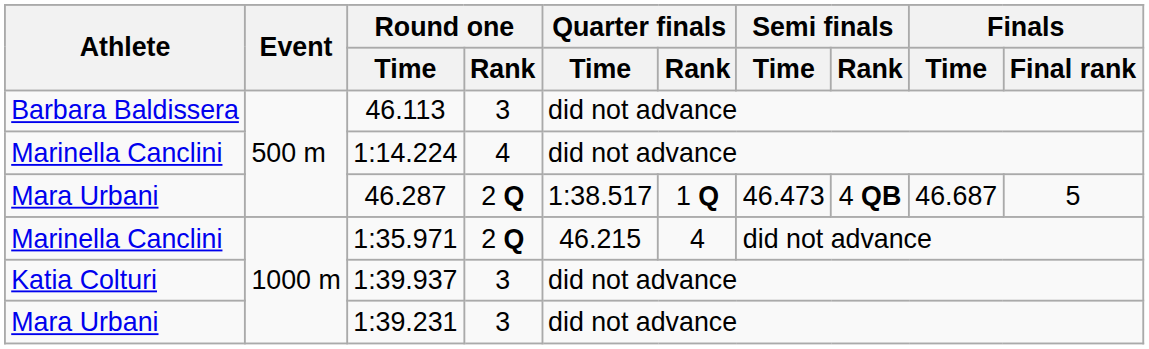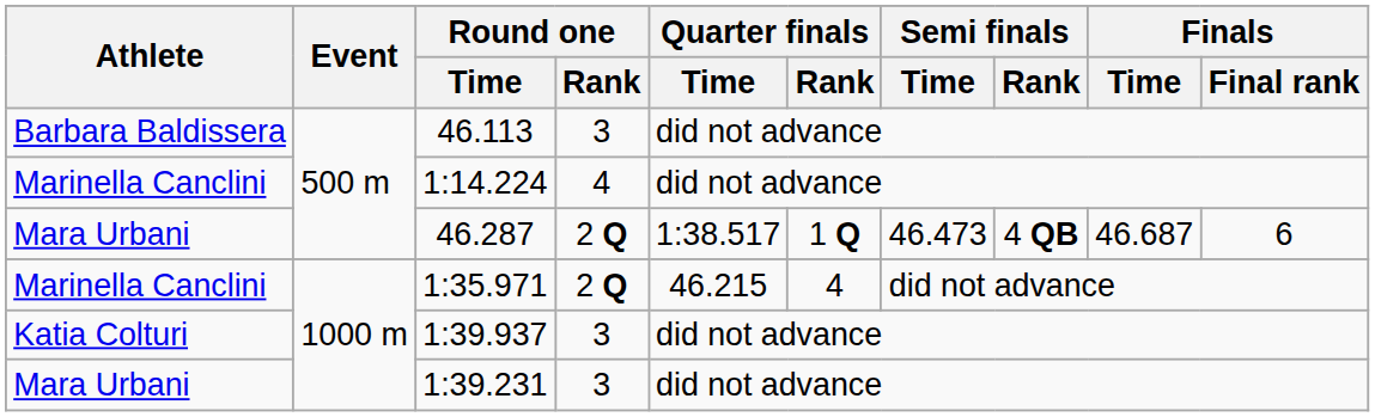 <table class="wikitable" style="font-size:90%">
 <tr>
 <th rowspan="2">Athlete</th>
 <th rowspan="2">Event</th>
 <th colspan="2">Round one</th>
 <th colspan="2">Quarter finals</th>
 <th colspan="2">Semi finals</th>
 <th colspan="2">Finals</th>
 </tr>
 <tr>
 <th>Time</th>
 <th>Rank</th>
 <th>Time</th>
 <th>Rank</th>
 <th>Time</th>
 <th>Rank</th>
 <th>Time</th>
 <th>Final rank</th>
 </tr>
 <tr>
 <td><a href='#'>Barbara Baldissera</a></td>
 <td rowspan="3">500 m</td>
 <td align="center">46.113</td>
 <td align="center">3</td>
 <td colspan="6">did not advance</td>
 </tr>
 <tr>
 <td><a href='#'>Marinella Canclini</a></td>
 <td align="center">1:14.224</td>
 <td align="center">4</td>
 <td colspan="6">did not advance</td>
 </tr>
 <tr>
 <td><a href='#'>Mara Urbani</a></td>
 <td align="center">46.287</td>
 <td align="center">2 <strong>Q</strong></td>
 <td align="center">1:38.517</td>
 <td align="center">1 <strong>Q</strong></td>
 <td align="center">46.473</td>
 <td align="center">4 <strong>QB</strong></td>
 <td align="center">46.687</td>
-<td align="center">5</td>
+<td align="center">6</td>
 </tr>
 <tr>
 <td><a href='#'>Marinella Canclini</a></td>
 <td rowspan="3">1000 m</td>
 <td align="center">1:35.971</td>
 <td align="center">2 <strong>Q</strong></td>
 <td align="center">46.215</td>
 <td align="center">4</td>
 <td colspan="4">did not advance</td>
 </tr>
 <tr>
 <td><a href='#'>Katia Colturi</a></td>
 <td align="center">1:39.937</td>
 <td align="center">3</td>
 <td colspan="6">did not advance</td>
 </tr>
 <tr>
 <td><a href='#'>Mara Urbani</a></td>
 <td align="center">1:39.231</td>
 <td align="center">3</td>
 <td colspan="6">did not advance</td>
 </tr>
 </table>
